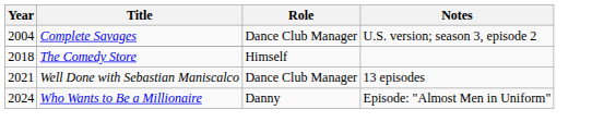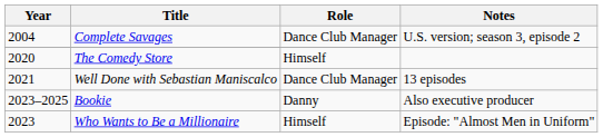 <table class="wikitable sortable">
 <tr>
 <th>Year</th>
 <th>Title</th>
 <th>Role</th>
 <th>Notes</th>
 </tr>
 <tr>
 <td>2004</td>
 <td><em><a href='#'>Complete Savages</a></em></td>
 <td>Dance Club Manager</td>
 <td>U.S. version; season 3, episode 2</td>
 </tr>
 <tr>
 </tr>
 <tr>
-<td>2018</td>
+<td>2020</td>
 <td><em><a href='#'>The Comedy Store</a></em></td>
 <td>Himself</td>
 </tr>
 <tr>
 <td>2021</td>
 <td><em>Well Done with Sebastian Maniscalco</em></td>
 <td>Dance Club Manager</td>
 <td>13 episodes</td>
 </tr>
 <tr>
-<td>2024</td>
+<td>2023–2025</td>
+<td><em><a href='#'>Bookie</a></em></td>
+<td>Danny</td>
+<td>Also executive producer</td>
+</tr>
+<tr>
+<td>2023</td>
 <td><em><a href='#'>Who Wants to Be a Millionaire</a></em></td>
-<td>Danny</td>
+<td>Himself</td>
 <td>Episode: "Almost Men in Uniform"</td>
 </tr>
 </table>
